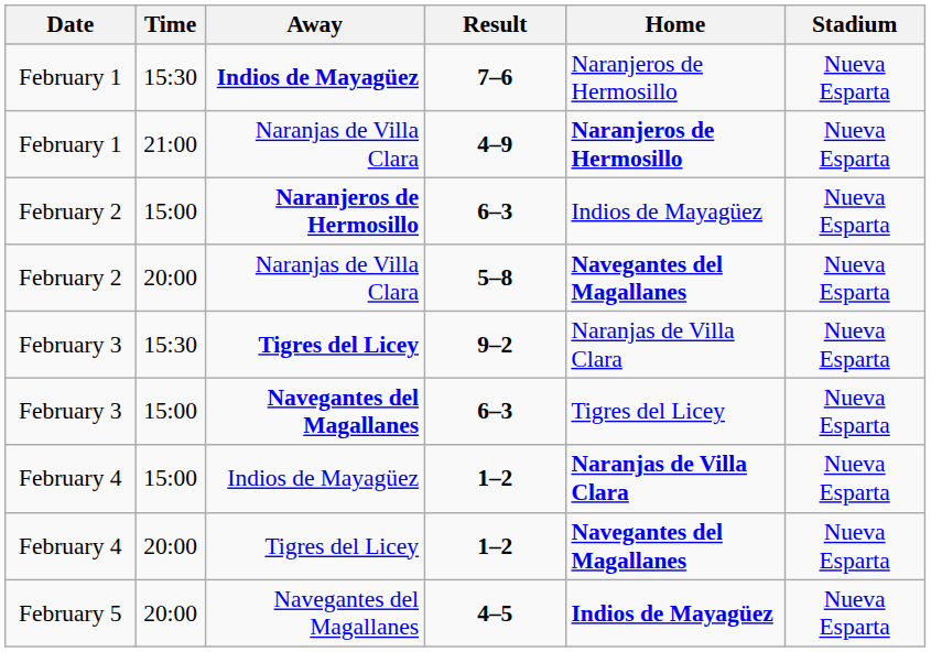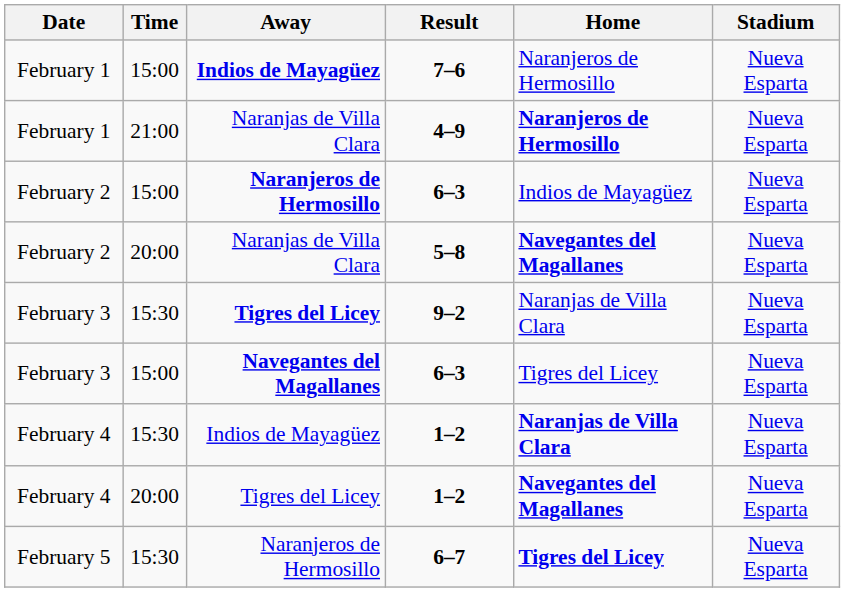 <table class="wikitable" style="font-size:95%; text-align: center; width: 95%;">
 <tr>
 <th width="90">Date</th>
 <th width="40">Time</th>
 <th width="170">Away</th>
 <th width="110">Result</th>
 <th width="170">Home</th>
 <th width="100">Stadium</th>
 </tr>
 <tr align=center>
 <td>February 1</td>
-<td>15:30</td>
+<td>15:00</td>
 <td align=right><strong><a href='#'>Indios de Mayagüez</a></strong>  </td>
 <td><strong>7–6</strong></td>
 <td align=left> <a href='#'>Naranjeros de Hermosillo</a></td>
 <td><a href='#'>Nueva Esparta</a></td>
 </tr>
 <tr align=center>
 <td>February 1</td>
 <td>21:00</td>
 <td align=right><a href='#'>Naranjas de Villa Clara</a> </td>
 <td><strong>4–9</strong></td>
 <td align=left> <strong><a href='#'>Naranjeros de Hermosillo</a></strong></td>
 <td><a href='#'>Nueva Esparta</a></td>
 </tr>
 <tr align=center>
 <td>February 2</td>
 <td>15:00</td>
 <td align=right><strong><a href='#'>Naranjeros de Hermosillo</a></strong> </td>
 <td><strong>6–3</strong></td>
 <td align=left> <a href='#'>Indios de Mayagüez</a></td>
 <td><a href='#'>Nueva Esparta</a></td>
 </tr>
 <tr align=center>
 <td>February 2</td>
 <td>20:00</td>
 <td align=right><a href='#'>Naranjas de Villa Clara</a> </td>
 <td><strong>5–8</strong></td>
 <td align=left> <strong><a href='#'>Navegantes del Magallanes</a></strong></td>
 <td><a href='#'>Nueva Esparta</a></td>
 </tr>
 <tr align=center>
 <td>February 3</td>
 <td>15:30</td>
 <td align=right><strong><a href='#'>Tigres del Licey</a></strong> </td>
 <td><strong>9–2</strong></td>
 <td align=left> <a href='#'>Naranjas de Villa Clara</a></td>
 <td><a href='#'>Nueva Esparta</a></td>
 </tr>
 <tr align=center>
 <td>February 3</td>
 <td>15:00</td>
 <td align=right><strong><a href='#'>Navegantes del Magallanes</a></strong> </td>
 <td><strong>6–3</strong></td>
 <td align=left> <a href='#'>Tigres del Licey</a></td>
 <td><a href='#'>Nueva Esparta</a></td>
 </tr>
 <tr align=center>
 <td>February 4</td>
-<td>15:00</td>
+<td>15:30</td>
 <td align=right><a href='#'>Indios de Mayagüez</a> </td>
 <td><strong>1–2</strong></td>
 <td align=left> <strong><a href='#'>Naranjas de Villa Clara</a></strong></td>
 <td><a href='#'>Nueva Esparta</a></td>
 </tr>
 <tr align=center>
 <td>February 4</td>
 <td>20:00</td>
 <td align=right><a href='#'>Tigres del Licey</a> </td>
 <td><strong>1–2</strong></td>
 <td align=left> <strong><a href='#'>Navegantes del Magallanes</a></strong></td>
 <td><a href='#'>Nueva Esparta</a></td>
 </tr>
 <tr align=center>
 <td>February 5</td>
-<td>20:00</td>
-<td align=right><a href='#'>Navegantes del Magallanes</a> </td>
-<td><strong>4–5</strong></td>
-<td align=left> <strong><a href='#'>Indios de Mayagüez</a></strong></td>
+<td>15:30</td>
+<td align=right><a href='#'>Naranjeros de Hermosillo</a> </td>
+<td><strong>6–7</strong></td>
+<td align=left> <strong><a href='#'>Tigres del Licey</a></strong></td>
 <td><a href='#'>Nueva Esparta</a></td>
 </tr>
 </table>
